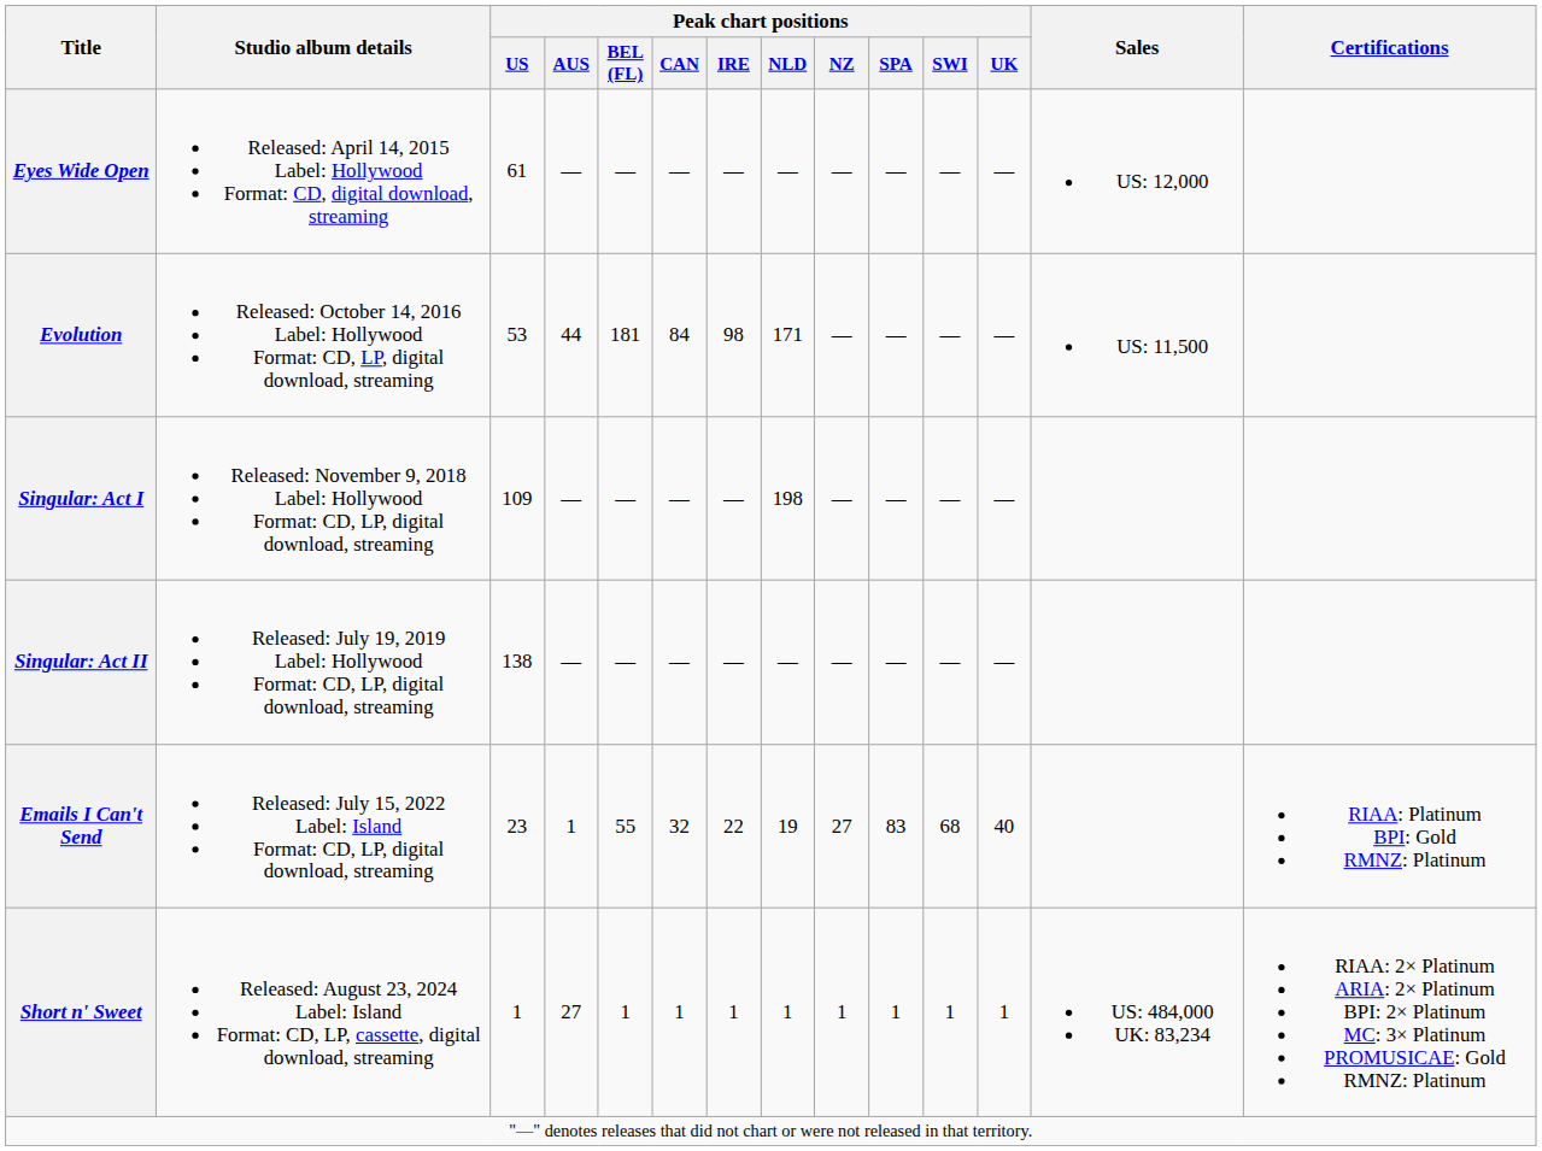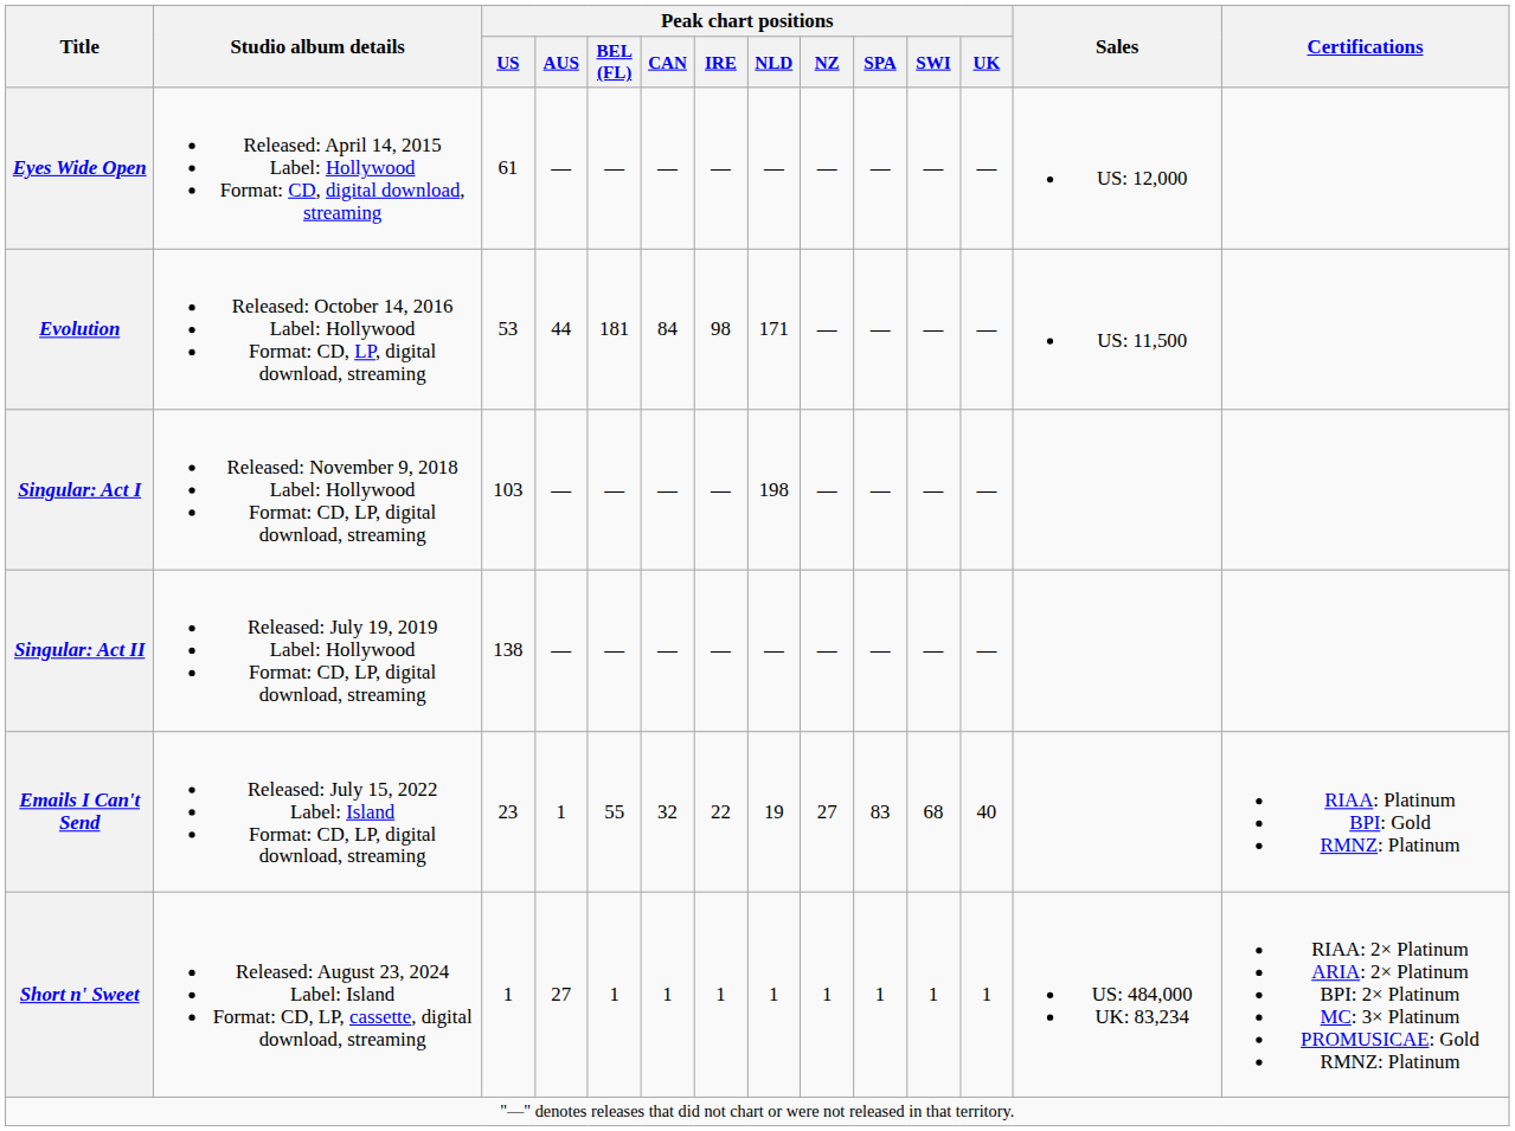 <table class="wikitable plainrowheaders" style="text-align:center;">
 <tr>
 <th scope="col" rowspan="2" style="width:7em;">Title</th>
 <th scope="col" rowspan="2" style="width:16em;">Studio album details</th>
 <th scope="col" colspan="10">Peak chart positions</th>
 <th scope="col" rowspan="2" style="width:10em;">Sales</th>
 <th scope="col" rowspan="2" style="width:14em;"><a href='#'>Certifications</a></th>
 </tr>
 <tr>
 <th scope="col" style="width:2.5em;font-size:90%;"><a href='#'>US</a><br></th>
 <th scope="col" style="width:2.5em;font-size:90%;"><a href='#'>AUS</a><br></th>
 <th scope="col" style="width:2.5em;font-size:90%;"><a href='#'>BEL<br>(FL)</a><br></th>
 <th scope="col" style="width:2.5em;font-size:90%;"><a href='#'>CAN</a><br></th>
 <th scope="col" style="width:2.5em;font-size:90%;"><a href='#'>IRE</a><br></th>
 <th scope="col" style="width:2.5em;font-size:90%;"><a href='#'>NLD</a><br></th>
 <th scope="col" style="width:2.5em;font-size:90%;"><a href='#'>NZ</a><br></th>
 <th scope="col" style="width:2.5em;font-size:90%;"><a href='#'>SPA</a><br></th>
 <th scope="col" style="width:2.5em;font-size:90%;"><a href='#'>SWI</a><br></th>
 <th scope="col" style="width:2.5em;font-size:90%;"><a href='#'>UK</a><br></th>
 </tr>
 <tr>
 <th scope="row"><em><a href='#'>Eyes Wide Open</a></em></th>
 <td><br><ul><li>Released: April 14, 2015</li><li>Label: <a href='#'>Hollywood</a></li><li>Format: <a href='#'>CD</a>, <a href='#'>digital download</a>, <a href='#'>streaming</a></li></ul></td>
 <td>61</td>
 <td>—</td>
 <td>—</td>
 <td>—</td>
 <td>—</td>
 <td>—</td>
 <td>—</td>
 <td>—</td>
 <td>—</td>
 <td>—</td>
 <td><br><ul><li>US: 12,000</li></ul></td>
 <td></td>
 </tr>
 <tr>
 <th scope="row"><em><a href='#'>Evolution</a></em></th>
 <td><br><ul><li>Released: October 14, 2016</li><li>Label: Hollywood</li><li>Format: CD, <a href='#'>LP</a>, digital download, streaming</li></ul></td>
 <td>53</td>
 <td>44</td>
 <td>181</td>
 <td>84</td>
 <td>98</td>
 <td>171</td>
 <td>—</td>
 <td>—</td>
 <td>—</td>
 <td>—</td>
 <td><br><ul><li>US: 11,500</li></ul></td>
 <td></td>
 </tr>
 <tr>
 <th scope="row"><em><a href='#'>Singular: Act I</a></em></th>
 <td><br><ul><li>Released: November 9, 2018</li><li>Label: Hollywood</li><li>Format: CD, LP, digital download, streaming</li></ul></td>
-<td>109</td>
+<td>103</td>
 <td>—</td>
 <td>—</td>
 <td>—</td>
 <td>—</td>
 <td>198</td>
 <td>—</td>
 <td>—</td>
 <td>—</td>
 <td>—</td>
 <td></td>
 <td></td>
 </tr>
 <tr>
 <th scope="row"><em><a href='#'>Singular: Act II</a></em></th>
 <td><br><ul><li>Released: July 19, 2019</li><li>Label: Hollywood</li><li>Format: CD, LP, digital download, streaming</li></ul></td>
 <td>138</td>
 <td>—</td>
 <td>—</td>
 <td>—</td>
 <td>—</td>
 <td>—</td>
 <td>—</td>
 <td>—</td>
 <td>—</td>
 <td>—</td>
 <td></td>
 <td></td>
 </tr>
 <tr>
 <th scope="row"><em><a href='#'>Emails I Can't Send</a></em></th>
 <td><br><ul><li>Released: July 15, 2022</li><li>Label: <a href='#'>Island</a></li><li>Format: CD, LP, digital download, streaming</li></ul></td>
 <td>23</td>
 <td>1</td>
 <td>55</td>
 <td>32</td>
 <td>22</td>
 <td>19</td>
 <td>27</td>
 <td>83</td>
 <td>68</td>
 <td>40</td>
 <td></td>
 <td><br><ul><li><a href='#'>RIAA</a>: Platinum</li><li><a href='#'>BPI</a>: Gold</li><li><a href='#'>RMNZ</a>: Platinum</li></ul></td>
 </tr>
 <tr>
 <th scope="row"><em><a href='#'>Short n' Sweet</a></em></th>
 <td><br><ul><li>Released: August 23, 2024</li><li>Label: Island</li><li>Format: CD, LP, <a href='#'>cassette</a>, digital download, streaming</li></ul></td>
 <td>1</td>
 <td>27</td>
 <td>1</td>
 <td>1</td>
 <td>1</td>
 <td>1</td>
 <td>1</td>
 <td>1</td>
 <td>1</td>
 <td>1</td>
 <td><br><ul><li>US: 484,000</li><li>UK: 83,234</li></ul></td>
 <td><br><ul><li>RIAA: 2× Platinum</li><li><a href='#'>ARIA</a>: 2× Platinum</li><li>BPI: 2× Platinum</li><li><a href='#'>MC</a>: 3× Platinum</li><li><a href='#'>PROMUSICAE</a>: Gold</li><li>RMNZ: Platinum</li></ul></td>
 </tr>
 <tr>
 <td colspan="14" style="font-size:85%">"—" denotes releases that did not chart or were not released in that territory.</td>
 </tr>
 </table>
